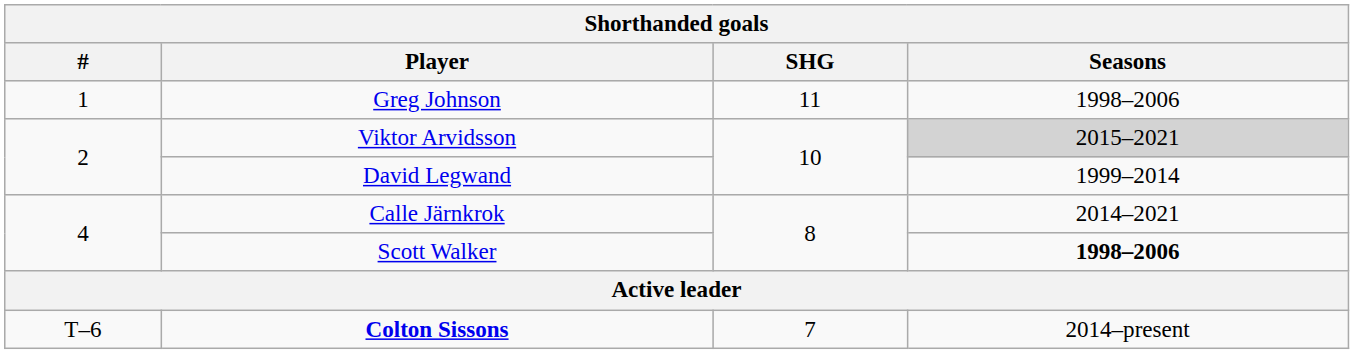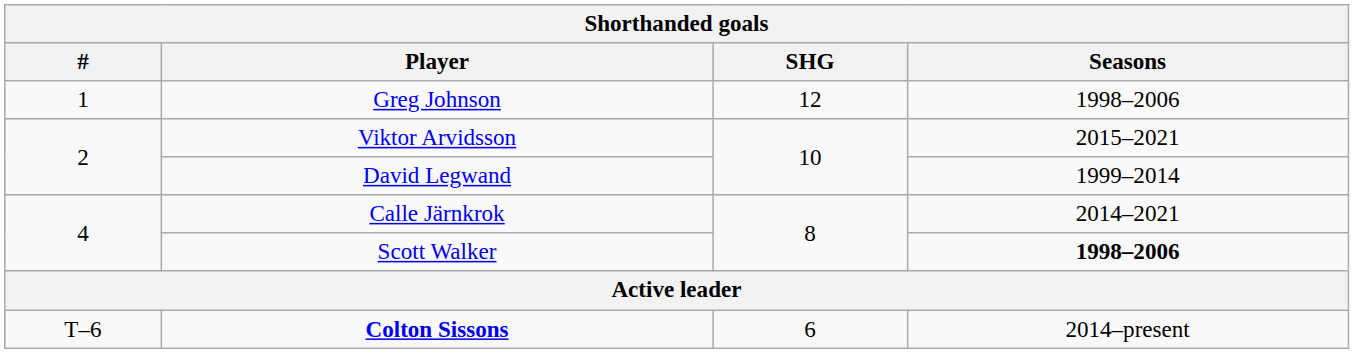 <table class="wikitable" style="text-align: center; font-size: 95%" width="70%">
 <tr>
 <th colspan="4">Shorthanded goals</th>
 </tr>
 <tr>
 <th>#</th>
 <th>Player</th>
 <th>SHG</th>
 <th>Seasons</th>
 </tr>
 <tr>
 <td>1</td>
 <td><a href='#'>Greg Johnson</a></td>
-<td>11</td>
+<td>12</td>
 <td>1998–2006</td>
 </tr>
 <tr>
 <td rowspan="2">2</td>
 <td><a href='#'>Viktor Arvidsson</a></td>
 <td rowspan="2">10</td>
-<td style="background: lightgrey;">2015–2021</td>
+<td>2015–2021</td>
 </tr>
 <tr>
 <td><a href='#'>David Legwand</a></td>
 <td>1999–2014</td>
 </tr>
 <tr>
 <td rowspan="2">4</td>
 <td><a href='#'>Calle Järnkrok</a></td>
 <td rowspan="2">8</td>
 <td>2014–2021</td>
 </tr>
 <tr>
 <td><a href='#'>Scott Walker</a></td>
 <td><strong>1998–2006</strong></td>
 </tr>
 <tr>
 <th colspan="4">Active leader</th>
 </tr>
 <tr>
 <td>T–6</td>
 <td><strong><a href='#'>Colton Sissons</a></strong></td>
-<td>7</td>
+<td>6</td>
 <td>2014–present</td>
 </tr>
 </table>
